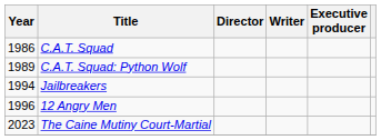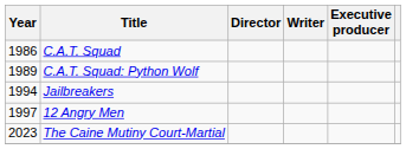 <table class="wikitable">
 <tr>
 <th>Year</th>
 <th>Title</th>
 <th>Director</th>
 <th>Writer</th>
 <th>Executive<br>producer</th>
 <th></th>
 </tr>
 <tr>
 <td>1986</td>
 <td><em><a href='#'>C.A.T. Squad</a></em></td>
 <td></td>
 <td></td>
 <td></td>
 <td></td>
 </tr>
 <tr>
 <td>1989</td>
 <td><em><a href='#'>C.A.T. Squad: Python Wolf</a></em></td>
 <td></td>
 <td></td>
 <td></td>
 <td></td>
 </tr>
 <tr>
 <td>1994</td>
 <td><em><a href='#'>Jailbreakers</a></em></td>
 <td></td>
 <td></td>
 <td></td>
 <td></td>
 </tr>
 <tr>
-<td>1996</td>
+<td>1997</td>
 <td><em><a href='#'>12 Angry Men</a></em></td>
 <td></td>
 <td></td>
 <td></td>
 <td></td>
 </tr>
 <tr>
 <td>2023</td>
 <td><em><a href='#'>The Caine Mutiny Court-Martial</a></em></td>
 <td></td>
 <td></td>
 <td></td>
 <td></td>
 </tr>
 <tr>
 </tr>
 </table>
